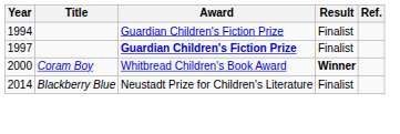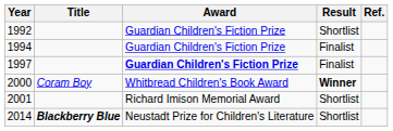 <table class="wikitable sortable mw-collapsible">
 <tr>
 <th>Year</th>
 <th>Title</th>
 <th>Award</th>
 <th>Result</th>
 <th>Ref.</th>
+</tr>
+<tr>
+<td>1992</td>
+<td><em></em></td>
+<td><a href='#'>Guardian Children's Fiction Prize</a></td>
+<td>Shortlist</td>
+<td></td>
 </tr>
 <tr>
 <td>1994</td>
 <td><em></em></td>
 <td><a href='#'>Guardian Children's Fiction Prize</a></td>
 <td>Finalist</td>
 <td></td>
 </tr>
 <tr>
 <td>1997</td>
 <td><em></em></td>
 <td><strong><a href='#'>Guardian Children's Fiction Prize</a></strong></td>
 <td>Finalist</td>
 <td></td>
 </tr>
 <tr>
 <td>2000</td>
 <td><em><a href='#'>Coram Boy</a></em></td>
 <td><a href='#'>Whitbread Children's Book Award</a></td>
 <td><strong>Winner</strong></td>
 <td></td>
 </tr>
 <tr>
+<td>2001</td>
+<td></td>
+<td>Richard Imison Memorial Award</td>
+<td>Shortlist</td>
+<td></td>
+</tr>
+<tr>
 <td>2014</td>
-<td><em>Blackberry Blue</em></td>
+<td><strong><em>Blackberry Blue</em></strong></td>
 <td>Neustadt Prize for Children's Literature</td>
-<td>Finalist</td>
+<td>Shortlist</td>
 <td></td>
 </tr>
 </table>
